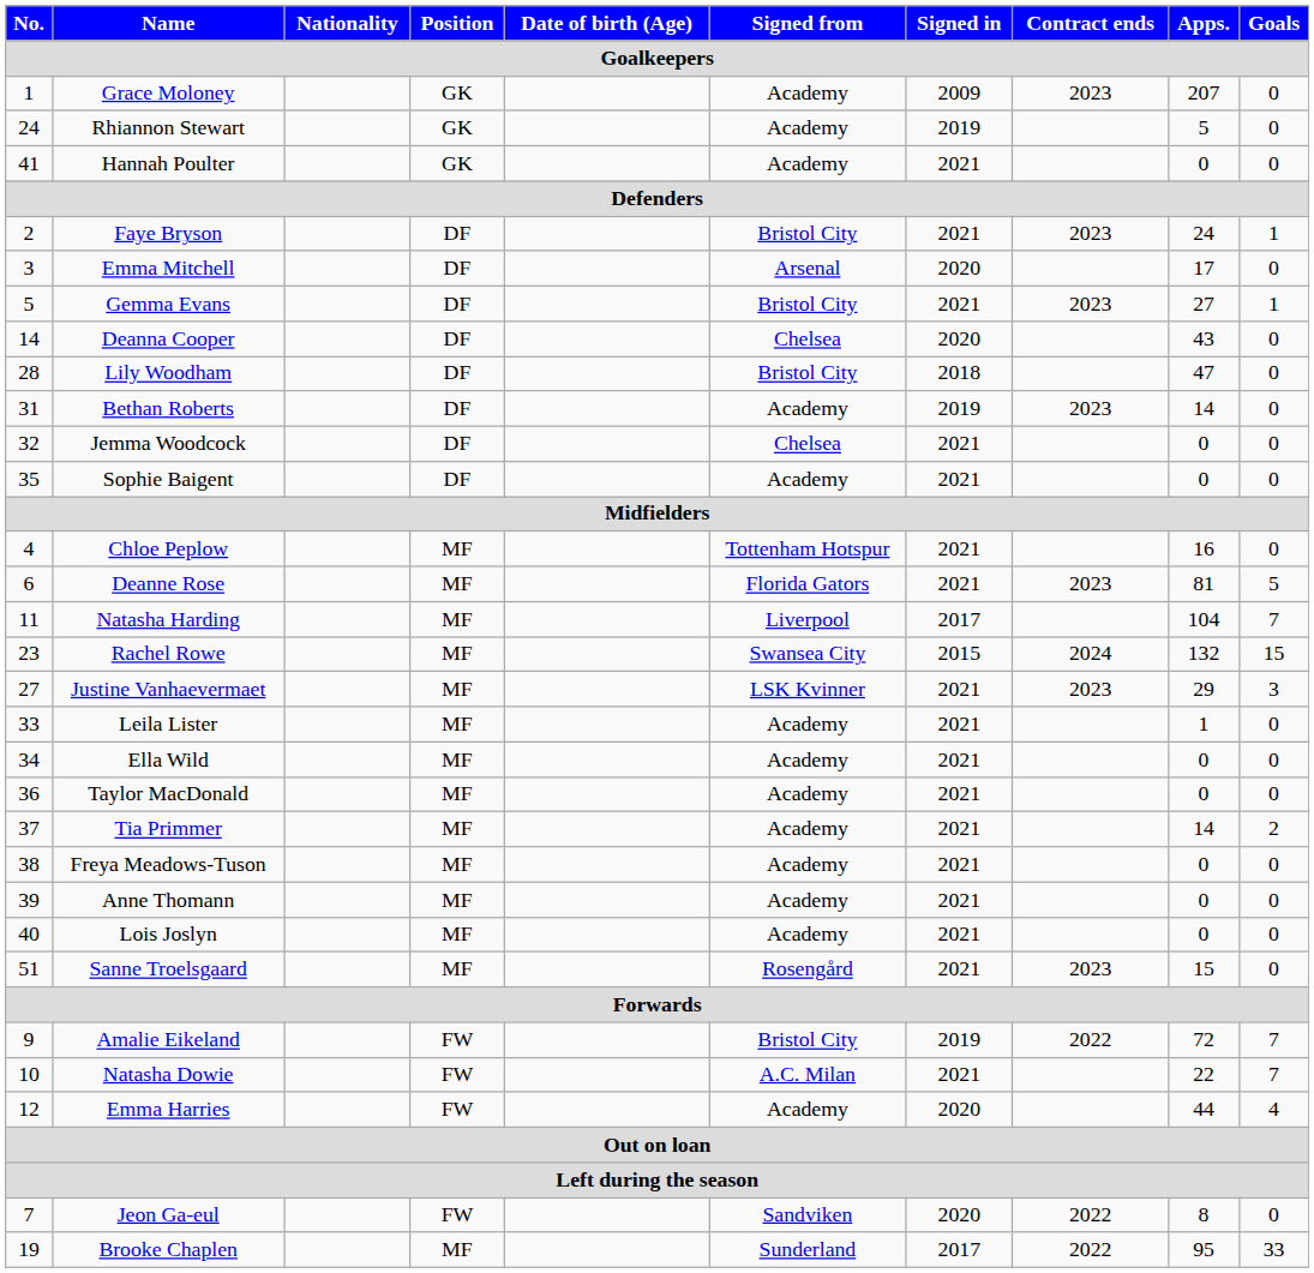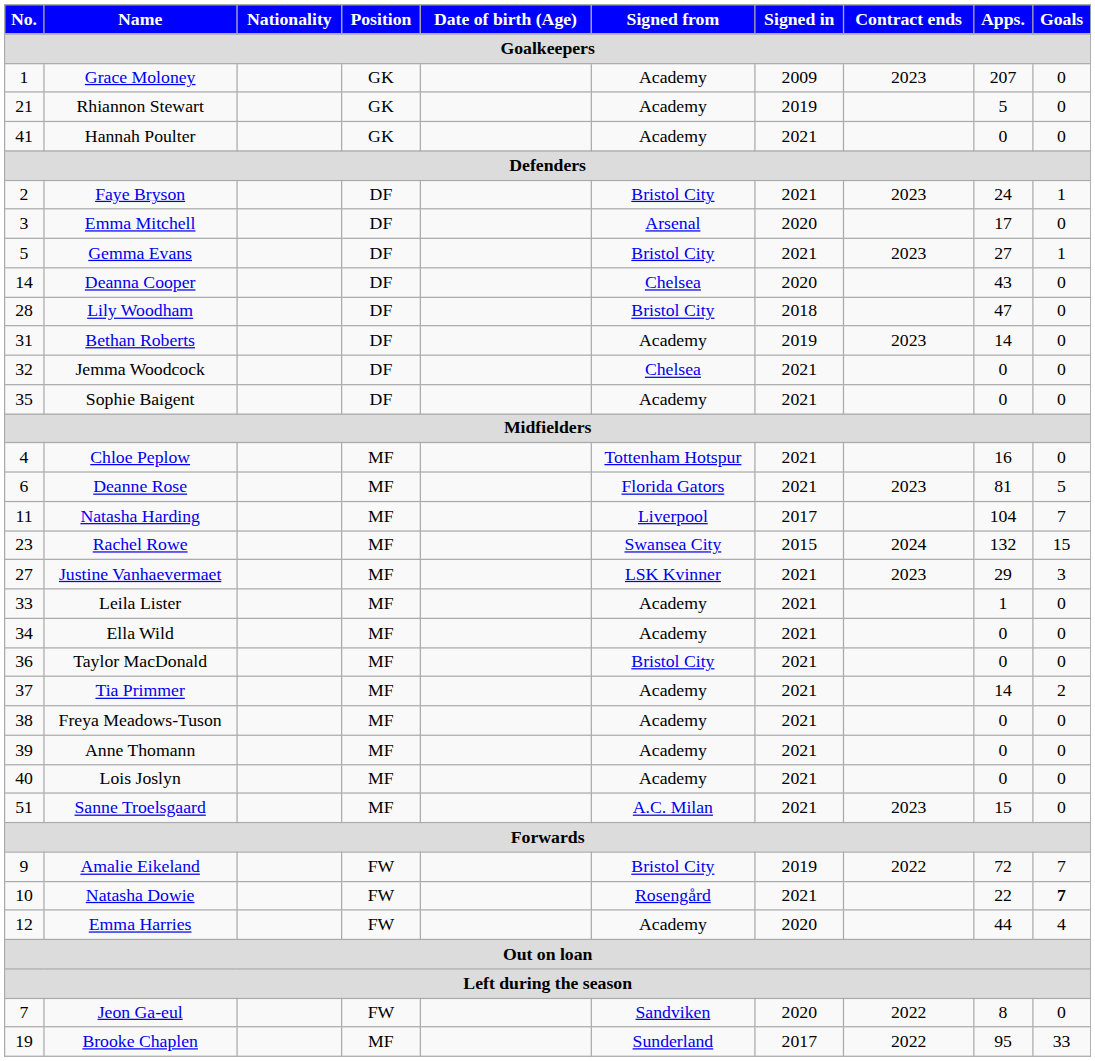 <table class="wikitable"  style="text-align:center; font-size:90%; width:100%;">
 <tr>
 <th style="background:#00f; color:white; text-align:center;">No.</th>
 <th style="background:#00f; color:white; text-align:center;">Name</th>
 <th style="background:#00f; color:white; text-align:center;">Nationality</th>
 <th style="background:#00f; color:white; text-align:center;">Position</th>
 <th style="background:#00f; color:white; text-align:center;">Date of birth (Age)</th>
 <th style="background:#00f; color:white; text-align:center;">Signed from</th>
 <th style="background:#00f; color:white; text-align:center;">Signed in</th>
 <th style="background:#00f; color:white; text-align:center;">Contract ends</th>
 <th style="background:#00f; color:white; text-align:center;">Apps.</th>
 <th style="background:#00f; color:white; text-align:center;">Goals</th>
 </tr>
 <tr>
 <th colspan="11"  style="background:#dcdcdc; text-align:center;">Goalkeepers</th>
 </tr>
 <tr>
 <td>1</td>
 <td><a href='#'>Grace Moloney</a></td>
 <td></td>
 <td>GK</td>
 <td></td>
 <td>Academy</td>
 <td>2009</td>
 <td>2023</td>
 <td>207</td>
 <td>0</td>
 </tr>
 <tr>
-<td>24</td>
+<td>21</td>
 <td>Rhiannon Stewart</td>
 <td></td>
 <td>GK</td>
 <td></td>
 <td>Academy</td>
 <td>2019</td>
 <td></td>
 <td>5</td>
 <td>0</td>
 </tr>
 <tr>
 <td>41</td>
 <td>Hannah Poulter</td>
 <td></td>
 <td>GK</td>
 <td></td>
 <td>Academy</td>
 <td>2021</td>
 <td></td>
 <td>0</td>
 <td>0</td>
 </tr>
 <tr>
 <th colspan="11"  style="background:#dcdcdc; text-align:center;">Defenders</th>
 </tr>
 <tr>
 <td>2</td>
 <td><a href='#'>Faye Bryson</a></td>
 <td></td>
 <td>DF</td>
 <td></td>
 <td><a href='#'>Bristol City</a></td>
 <td>2021</td>
 <td>2023</td>
 <td>24</td>
 <td>1</td>
 </tr>
 <tr>
 <td>3</td>
 <td><a href='#'>Emma Mitchell</a></td>
 <td></td>
 <td>DF</td>
 <td></td>
 <td><a href='#'>Arsenal</a></td>
 <td>2020</td>
 <td></td>
 <td>17</td>
 <td>0</td>
 </tr>
 <tr>
 <td>5</td>
 <td><a href='#'>Gemma Evans</a></td>
 <td></td>
 <td>DF</td>
 <td></td>
 <td><a href='#'>Bristol City</a></td>
 <td>2021</td>
 <td>2023</td>
 <td>27</td>
 <td>1</td>
 </tr>
 <tr>
 <td>14</td>
 <td><a href='#'>Deanna Cooper</a></td>
 <td></td>
 <td>DF</td>
 <td></td>
 <td><a href='#'>Chelsea</a></td>
 <td>2020</td>
 <td></td>
 <td>43</td>
 <td>0</td>
 </tr>
 <tr>
 <td>28</td>
 <td><a href='#'>Lily Woodham</a></td>
 <td></td>
 <td>DF</td>
 <td></td>
 <td><a href='#'>Bristol City</a></td>
 <td>2018</td>
 <td></td>
 <td>47</td>
 <td>0</td>
 </tr>
 <tr>
 <td>31</td>
 <td><a href='#'>Bethan Roberts</a></td>
 <td></td>
 <td>DF</td>
 <td></td>
 <td>Academy</td>
 <td>2019</td>
 <td>2023</td>
 <td>14</td>
 <td>0</td>
 </tr>
 <tr>
 <td>32</td>
 <td>Jemma Woodcock</td>
 <td></td>
 <td>DF</td>
 <td></td>
 <td><a href='#'>Chelsea</a></td>
 <td>2021</td>
 <td></td>
 <td>0</td>
 <td>0</td>
 </tr>
 <tr>
 <td>35</td>
 <td>Sophie Baigent</td>
 <td></td>
 <td>DF</td>
 <td></td>
 <td>Academy</td>
 <td>2021</td>
 <td></td>
 <td>0</td>
 <td>0</td>
 </tr>
 <tr>
 <th colspan="11"  style="background:#dcdcdc; text-align:center;">Midfielders</th>
 </tr>
 <tr>
 <td>4</td>
 <td><a href='#'>Chloe Peplow</a></td>
 <td></td>
 <td>MF</td>
 <td></td>
 <td><a href='#'>Tottenham Hotspur</a></td>
 <td>2021</td>
 <td></td>
 <td>16</td>
 <td>0</td>
 </tr>
 <tr>
 <td>6</td>
 <td><a href='#'>Deanne Rose</a></td>
 <td></td>
 <td>MF</td>
 <td></td>
 <td><a href='#'>Florida Gators</a></td>
 <td>2021</td>
 <td>2023</td>
 <td>81</td>
 <td>5</td>
 </tr>
 <tr>
 <td>11</td>
 <td><a href='#'>Natasha Harding</a> </td>
 <td></td>
 <td>MF</td>
 <td></td>
 <td><a href='#'>Liverpool</a></td>
 <td>2017</td>
 <td></td>
 <td>104</td>
 <td>7</td>
 </tr>
 <tr>
 <td>23</td>
 <td><a href='#'>Rachel Rowe</a></td>
 <td></td>
 <td>MF</td>
 <td></td>
 <td><a href='#'>Swansea City</a></td>
 <td>2015</td>
 <td>2024</td>
 <td>132</td>
 <td>15</td>
 </tr>
 <tr>
 <td>27</td>
 <td><a href='#'>Justine Vanhaevermaet</a></td>
 <td></td>
 <td>MF</td>
 <td></td>
 <td><a href='#'>LSK Kvinner</a></td>
 <td>2021</td>
 <td>2023</td>
 <td>29</td>
 <td>3</td>
 </tr>
 <tr>
 <td>33</td>
 <td>Leila Lister</td>
 <td></td>
 <td>MF</td>
 <td></td>
 <td>Academy</td>
 <td>2021</td>
 <td></td>
 <td>1</td>
 <td>0</td>
 </tr>
 <tr>
 <td>34</td>
 <td>Ella Wild</td>
 <td></td>
 <td>MF</td>
 <td></td>
 <td>Academy</td>
 <td>2021</td>
 <td></td>
 <td>0</td>
 <td>0</td>
 </tr>
 <tr>
 <td>36</td>
 <td>Taylor MacDonald</td>
 <td></td>
 <td>MF</td>
 <td></td>
-<td>Academy</td>
+<td><a href='#'>Bristol City</a></td>
 <td>2021</td>
 <td></td>
 <td>0</td>
 <td>0</td>
 </tr>
 <tr>
 <td>37</td>
 <td><a href='#'>Tia Primmer</a></td>
 <td></td>
 <td>MF</td>
 <td></td>
 <td>Academy</td>
 <td>2021</td>
 <td></td>
 <td>14</td>
 <td>2</td>
 </tr>
 <tr>
 <td>38</td>
 <td>Freya Meadows-Tuson</td>
 <td></td>
 <td>MF</td>
 <td></td>
 <td>Academy</td>
 <td>2021</td>
 <td></td>
 <td>0</td>
 <td>0</td>
 </tr>
 <tr>
 <td>39</td>
 <td>Anne Thomann</td>
 <td></td>
 <td>MF</td>
 <td></td>
 <td>Academy</td>
 <td>2021</td>
 <td></td>
 <td>0</td>
 <td>0</td>
 </tr>
 <tr>
 <td>40</td>
 <td>Lois Joslyn</td>
 <td></td>
 <td>MF</td>
 <td></td>
 <td>Academy</td>
 <td>2021</td>
 <td></td>
 <td>0</td>
 <td>0</td>
 </tr>
 <tr>
 <td>51</td>
 <td><a href='#'>Sanne Troelsgaard</a></td>
 <td></td>
 <td>MF</td>
 <td></td>
-<td><a href='#'>Rosengård</a></td>
+<td><a href='#'>A.C. Milan</a></td>
 <td>2021</td>
 <td>2023</td>
 <td>15</td>
 <td>0</td>
 </tr>
 <tr>
 <th colspan="11"  style="background:#dcdcdc; text-align:center;">Forwards</th>
 </tr>
 <tr>
 <td>9</td>
 <td><a href='#'>Amalie Eikeland</a></td>
 <td></td>
 <td>FW</td>
 <td></td>
 <td><a href='#'>Bristol City</a></td>
 <td>2019</td>
 <td>2022</td>
 <td>72</td>
 <td>7</td>
 </tr>
 <tr>
 <td>10</td>
 <td><a href='#'>Natasha Dowie</a></td>
 <td></td>
 <td>FW</td>
 <td></td>
-<td><a href='#'>A.C. Milan</a></td>
+<td><a href='#'>Rosengård</a></td>
 <td>2021</td>
 <td></td>
 <td>22</td>
-<td>7</td>
+<td><strong>7</strong></td>
 </tr>
 <tr>
 <td>12</td>
 <td><a href='#'>Emma Harries</a></td>
 <td></td>
 <td>FW</td>
 <td></td>
 <td>Academy</td>
 <td>2020</td>
 <td></td>
 <td>44</td>
 <td>4</td>
 </tr>
 <tr>
 <th colspan="11"  style="background:#dcdcdc; text-align:center;">Out on loan</th>
 </tr>
 <tr>
 <th colspan="11"  style="background:#dcdcdc; text-align:center;">Left during the season</th>
 </tr>
 <tr>
 <td>7</td>
 <td><a href='#'>Jeon Ga-eul</a></td>
 <td></td>
 <td>FW</td>
 <td></td>
 <td><a href='#'>Sandviken</a></td>
 <td>2020</td>
 <td>2022</td>
 <td>8</td>
 <td>0</td>
 </tr>
 <tr>
 <td>19</td>
 <td><a href='#'>Brooke Chaplen</a></td>
 <td></td>
 <td>MF</td>
 <td></td>
 <td><a href='#'>Sunderland</a></td>
 <td>2017</td>
 <td>2022</td>
 <td>95</td>
 <td>33</td>
 </tr>
 </table>
